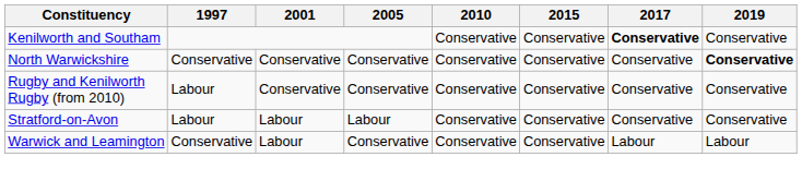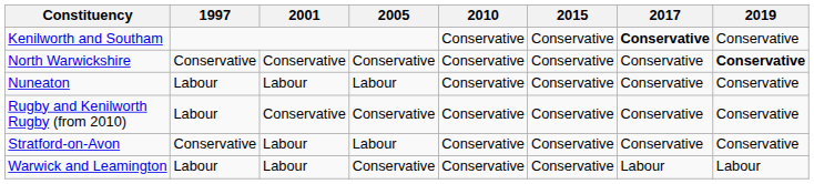 <table class="wikitable">
 <tr>
 <th>Constituency</th>
 <th>1997</th>
 <th>2001</th>
 <th>2005</th>
 <th>2010</th>
 <th>2015</th>
 <th>2017</th>
 <th>2019</th>
 </tr>
 <tr>
 <td><a href='#'>Kenilworth and Southam</a></td>
 <td colspan="3"></td>
 <td bgcolor=>Conservative</td>
 <td bgcolor=>Conservative</td>
 <td bgcolor=><strong>Conservative</strong></td>
 <td bgcolor=>Conservative</td>
 </tr>
 <tr>
 <td><a href='#'>North Warwickshire</a></td>
 <td bgcolor=>Conservative</td>
 <td bgcolor=>Conservative</td>
 <td bgcolor=>Conservative</td>
 <td bgcolor=>Conservative</td>
 <td bgcolor=>Conservative</td>
 <td bgcolor=>Conservative</td>
 <td bgcolor=><strong>Conservative</strong></td>
 </tr>
 <tr>
+<td><a href='#'>Nuneaton</a></td>
+<td bgcolor=>Labour</td>
+<td bgcolor=>Labour</td>
+<td bgcolor=>Labour</td>
+<td bgcolor=>Conservative</td>
+<td bgcolor=>Conservative</td>
+<td bgcolor=>Conservative</td>
+<td bgcolor=>Conservative</td>
+</tr>
+<tr>
 <td><a href='#'>Rugby and Kenilworth</a><br><a href='#'>Rugby</a> (from 2010)</td>
 <td bgcolor=>Labour</td>
 <td bgcolor=>Conservative</td>
 <td bgcolor=>Conservative</td>
 <td bgcolor=>Conservative</td>
 <td bgcolor=>Conservative</td>
 <td bgcolor=>Conservative</td>
 <td bgcolor=>Conservative</td>
 </tr>
 <tr>
 <td><a href='#'>Stratford-on-Avon</a></td>
-<td bgcolor=>Labour</td>
+<td bgcolor=>Conservative</td>
 <td bgcolor=>Labour</td>
 <td bgcolor=>Labour</td>
 <td bgcolor=>Conservative</td>
 <td bgcolor=>Conservative</td>
 <td bgcolor=>Conservative</td>
 <td bgcolor=>Conservative</td>
 </tr>
 <tr>
 <td><a href='#'>Warwick and Leamington</a></td>
-<td bgcolor=>Conservative</td>
+<td bgcolor=>Labour</td>
 <td bgcolor=>Labour</td>
 <td bgcolor=>Conservative</td>
 <td bgcolor=>Conservative</td>
 <td bgcolor=>Conservative</td>
 <td bgcolor=>Labour</td>
 <td bgcolor=>Labour</td>
 </tr>
 </table>
